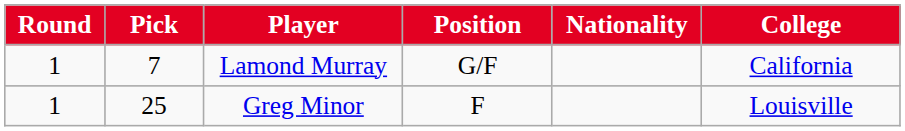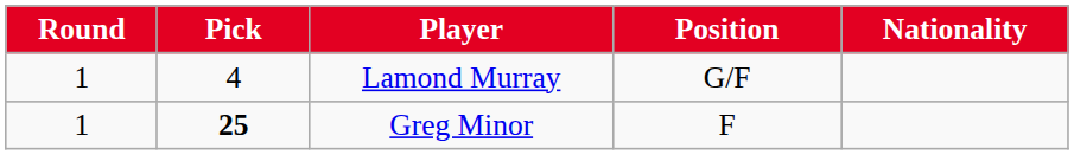 <table class="wikitable sortable sortable">
 <tr>
 <th style="background:#E30022; color:white" width="10%">Round</th>
 <th style="background:#E30022; color:white" width="10%">Pick</th>
 <th style="background:#E30022; color:white" width="20%">Player</th>
 <th style="background:#E30022; color:white" width="15%">Position</th>
 <th style="background:#E30022; color:white" width="15%">Nationality</th>
-<th style="background:#E30022; color:white" width="20%">College</th>
 </tr>
 <tr style="text-align: center">
 <td>1</td>
-<td>7</td>
+<td>4</td>
 <td><a href='#'>Lamond Murray</a></td>
 <td>G/F</td>
 <td></td>
-<td><a href='#'>California</a></td>
 </tr>
 <tr style="text-align: center">
 <td>1</td>
-<td>25</td>
+<td><strong>25</strong></td>
 <td><a href='#'>Greg Minor</a></td>
 <td>F</td>
 <td></td>
-<td><a href='#'>Louisville</a></td>
 </tr>
 </table>
